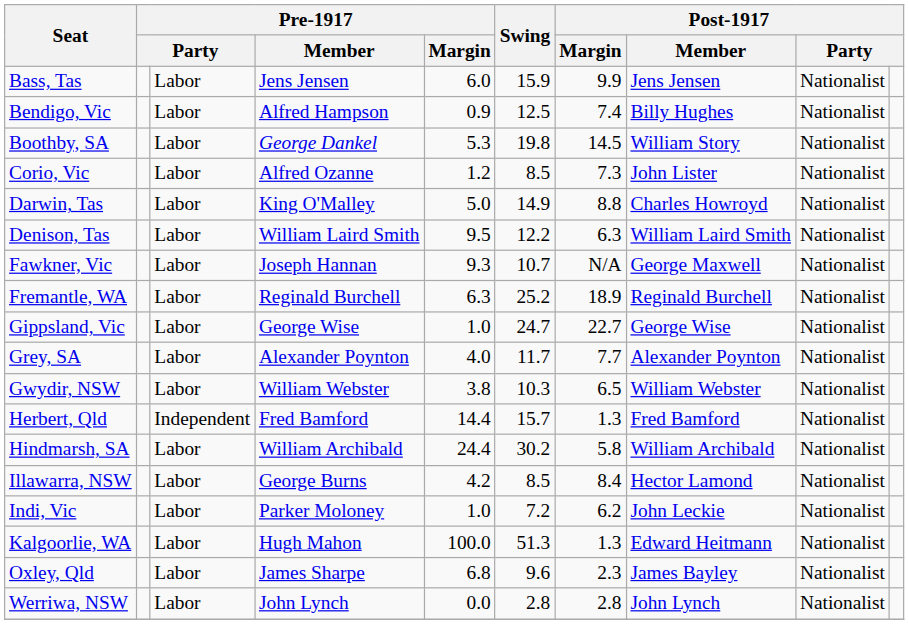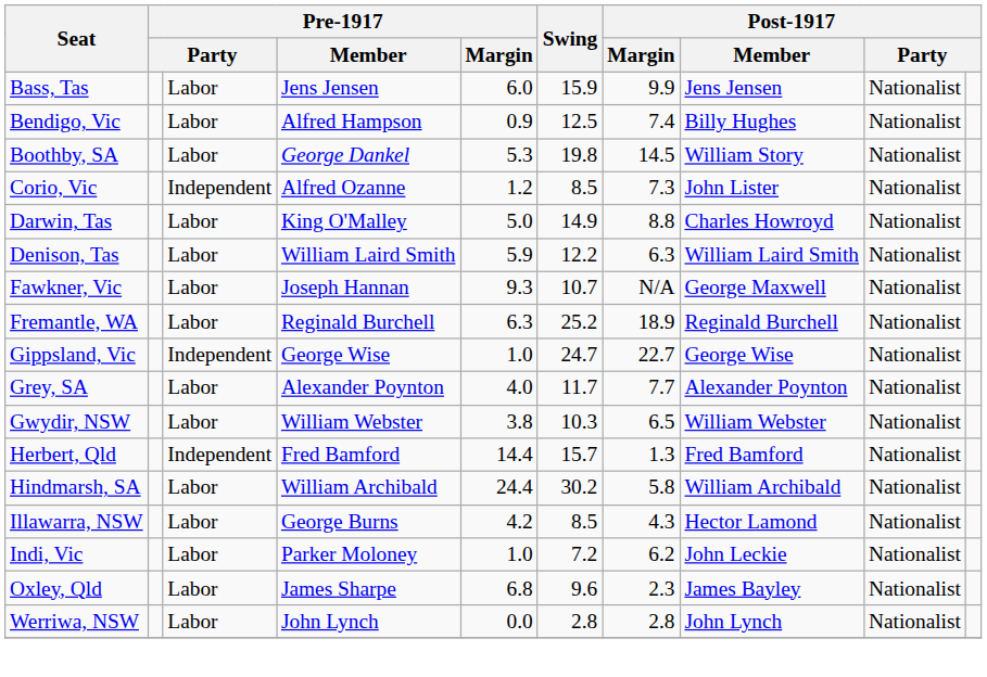 <table class="wikitable">
 <tr>
 <th rowspan="2">Seat</th>
 <th colspan="4">Pre-1917</th>
 <th rowspan="2">Swing</th>
 <th colspan="4">Post-1917</th>
 </tr>
 <tr>
 <th colspan="2">Party</th>
 <th>Member</th>
 <th>Margin</th>
 <th>Margin</th>
 <th>Member</th>
 <th colspan="2">Party</th>
 </tr>
 <tr>
 <td><a href='#'>Bass, Tas</a></td>
 <td> </td>
 <td>Labor</td>
 <td><a href='#'>Jens Jensen</a></td>
 <td style="text-align:right;">6.0</td>
 <td style="text-align:right;">15.9</td>
 <td style="text-align:right;">9.9</td>
 <td><a href='#'>Jens Jensen</a></td>
 <td>Nationalist</td>
 <td> </td>
 </tr>
 <tr>
 <td><a href='#'>Bendigo, Vic</a></td>
 <td> </td>
 <td>Labor</td>
 <td><a href='#'>Alfred Hampson</a></td>
 <td style="text-align:right;">0.9</td>
 <td style="text-align:right;">12.5</td>
 <td style="text-align:right;">7.4</td>
 <td><a href='#'>Billy Hughes</a></td>
 <td>Nationalist</td>
 <td> </td>
 </tr>
 <tr>
 <td><a href='#'>Boothby, SA</a></td>
 <td> </td>
 <td>Labor</td>
 <td><em><a href='#'>George Dankel</a></em></td>
 <td style="text-align:right;">5.3</td>
 <td style="text-align:right;">19.8</td>
 <td style="text-align:right;">14.5</td>
 <td><a href='#'>William Story</a></td>
 <td>Nationalist</td>
 <td> </td>
 </tr>
 <tr>
 <td><a href='#'>Corio, Vic</a></td>
 <td> </td>
-<td>Labor</td>
+<td>Independent</td>
 <td><a href='#'>Alfred Ozanne</a></td>
 <td style="text-align:right;">1.2</td>
 <td style="text-align:right;">8.5</td>
 <td style="text-align:right;">7.3</td>
 <td><a href='#'>John Lister</a></td>
 <td>Nationalist</td>
 <td> </td>
 </tr>
 <tr>
 <td><a href='#'>Darwin, Tas</a></td>
 <td> </td>
 <td>Labor</td>
 <td><a href='#'>King O'Malley</a></td>
 <td style="text-align:right;">5.0</td>
 <td style="text-align:right;">14.9</td>
 <td style="text-align:right;">8.8</td>
 <td><a href='#'>Charles Howroyd</a></td>
 <td>Nationalist</td>
 <td> </td>
 </tr>
 <tr>
 <td><a href='#'>Denison, Tas</a></td>
 <td> </td>
 <td>Labor</td>
 <td><a href='#'>William Laird Smith</a></td>
-<td style="text-align:right;">9.5</td>
+<td style="text-align:right;">5.9</td>
 <td style="text-align:right;">12.2</td>
 <td style="text-align:right;">6.3</td>
 <td><a href='#'>William Laird Smith</a></td>
 <td>Nationalist</td>
 <td> </td>
 </tr>
 <tr>
 <td><a href='#'>Fawkner, Vic</a></td>
 <td> </td>
 <td>Labor</td>
 <td><a href='#'>Joseph Hannan</a></td>
 <td style="text-align:right;">9.3</td>
 <td style="text-align:right;">10.7</td>
 <td style="text-align:right;">N/A</td>
 <td><a href='#'>George Maxwell</a></td>
 <td>Nationalist</td>
 <td> </td>
 </tr>
 <tr>
 <td><a href='#'>Fremantle, WA</a></td>
 <td> </td>
 <td>Labor</td>
 <td><a href='#'>Reginald Burchell</a></td>
 <td style="text-align:right;">6.3</td>
 <td style="text-align:right;">25.2</td>
 <td style="text-align:right;">18.9</td>
 <td><a href='#'>Reginald Burchell</a></td>
 <td>Nationalist</td>
 <td> </td>
 </tr>
 <tr>
 <td><a href='#'>Gippsland, Vic</a></td>
 <td> </td>
-<td>Labor</td>
+<td>Independent</td>
 <td><a href='#'>George Wise</a></td>
 <td style="text-align:right;">1.0</td>
 <td style="text-align:right;">24.7</td>
 <td style="text-align:right;">22.7</td>
 <td><a href='#'>George Wise</a></td>
 <td>Nationalist</td>
 <td> </td>
 </tr>
 <tr>
 <td><a href='#'>Grey, SA</a></td>
 <td> </td>
 <td>Labor</td>
 <td><a href='#'>Alexander Poynton</a></td>
 <td style="text-align:right;">4.0</td>
 <td style="text-align:right;">11.7</td>
 <td style="text-align:right;">7.7</td>
 <td><a href='#'>Alexander Poynton</a></td>
 <td>Nationalist</td>
 <td> </td>
 </tr>
 <tr>
 <td><a href='#'>Gwydir, NSW</a></td>
 <td> </td>
 <td>Labor</td>
 <td><a href='#'>William Webster</a></td>
 <td style="text-align:right;">3.8</td>
 <td style="text-align:right;">10.3</td>
 <td style="text-align:right;">6.5</td>
 <td><a href='#'>William Webster</a></td>
 <td>Nationalist</td>
 <td> </td>
 </tr>
 <tr>
 <td><a href='#'>Herbert, Qld</a></td>
 <td> </td>
 <td>Independent</td>
 <td><a href='#'>Fred Bamford</a></td>
 <td style="text-align:right;">14.4</td>
 <td style="text-align:right;">15.7</td>
 <td style="text-align:right;">1.3</td>
 <td><a href='#'>Fred Bamford</a></td>
 <td>Nationalist</td>
 <td> </td>
 </tr>
 <tr>
 <td><a href='#'>Hindmarsh, SA</a></td>
 <td> </td>
 <td>Labor</td>
 <td><a href='#'>William Archibald</a></td>
 <td style="text-align:right;">24.4</td>
 <td style="text-align:right;">30.2</td>
 <td style="text-align:right;">5.8</td>
 <td><a href='#'>William Archibald</a></td>
 <td>Nationalist</td>
 <td> </td>
 </tr>
 <tr>
 <td><a href='#'>Illawarra, NSW</a></td>
 <td> </td>
 <td>Labor</td>
 <td><a href='#'>George Burns</a></td>
 <td style="text-align:right;">4.2</td>
 <td style="text-align:right;">8.5</td>
-<td style="text-align:right;">8.4</td>
+<td style="text-align:right;">4.3</td>
 <td><a href='#'>Hector Lamond</a></td>
 <td>Nationalist</td>
 <td> </td>
 </tr>
 <tr>
 <td><a href='#'>Indi, Vic</a></td>
 <td> </td>
 <td>Labor</td>
 <td><a href='#'>Parker Moloney</a></td>
 <td style="text-align:right;">1.0</td>
 <td style="text-align:right;">7.2</td>
 <td style="text-align:right;">6.2</td>
 <td><a href='#'>John Leckie</a></td>
-<td>Nationalist</td>
-<td> </td>
-</tr>
-<tr>
-<td><a href='#'>Kalgoorlie, WA</a></td>
-<td> </td>
-<td>Labor</td>
-<td><a href='#'>Hugh Mahon</a></td>
-<td style="text-align:right;">100.0</td>
-<td style="text-align:right;">51.3</td>
-<td style="text-align:right;">1.3</td>
-<td><a href='#'>Edward Heitmann</a></td>
 <td>Nationalist</td>
 <td> </td>
 </tr>
 <tr>
 <td><a href='#'>Oxley, Qld</a></td>
 <td> </td>
 <td>Labor</td>
 <td><a href='#'>James Sharpe</a></td>
 <td style="text-align:right;">6.8</td>
 <td style="text-align:right;">9.6</td>
 <td style="text-align:right;">2.3</td>
 <td><a href='#'>James Bayley</a></td>
 <td>Nationalist</td>
 <td> </td>
 </tr>
 <tr>
 <td><a href='#'>Werriwa, NSW</a></td>
 <td> </td>
 <td>Labor</td>
 <td><a href='#'>John Lynch</a></td>
 <td style="text-align:right;">0.0</td>
 <td style="text-align:right;">2.8</td>
 <td style="text-align:right;">2.8</td>
 <td><a href='#'>John Lynch</a></td>
 <td>Nationalist</td>
 <td> </td>
 </tr>
 <tr>
 </tr>
 </table>
